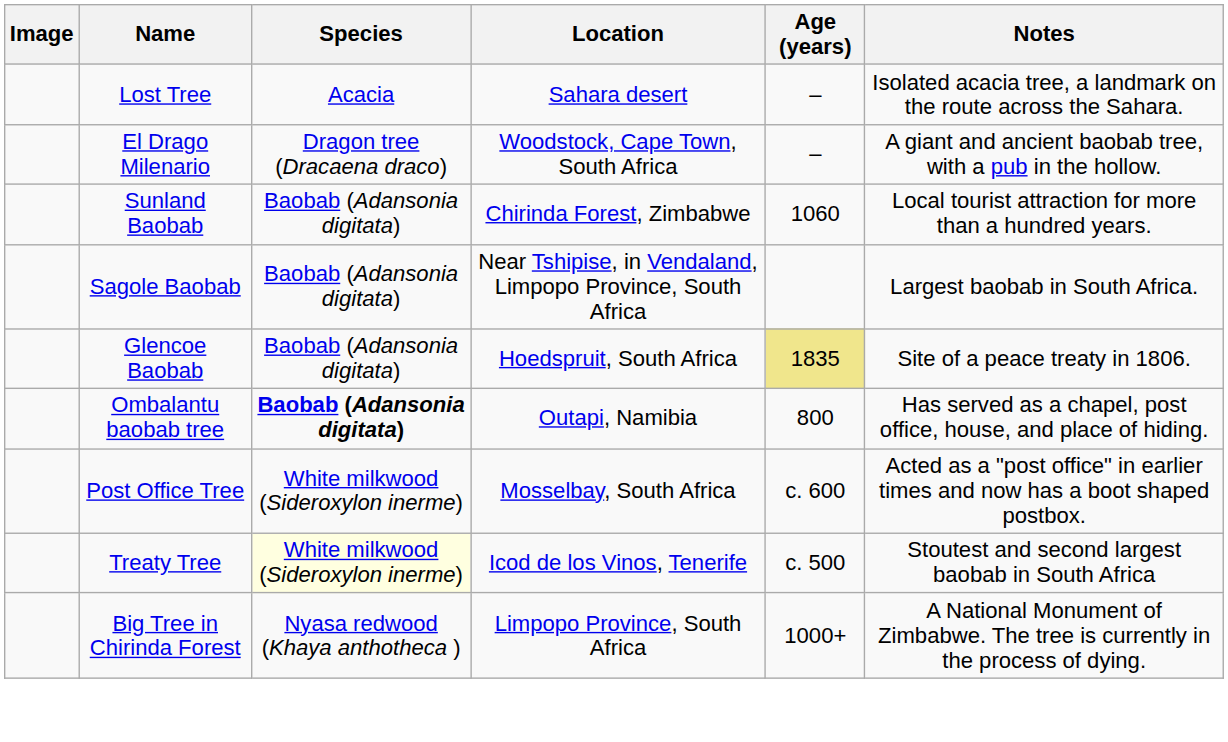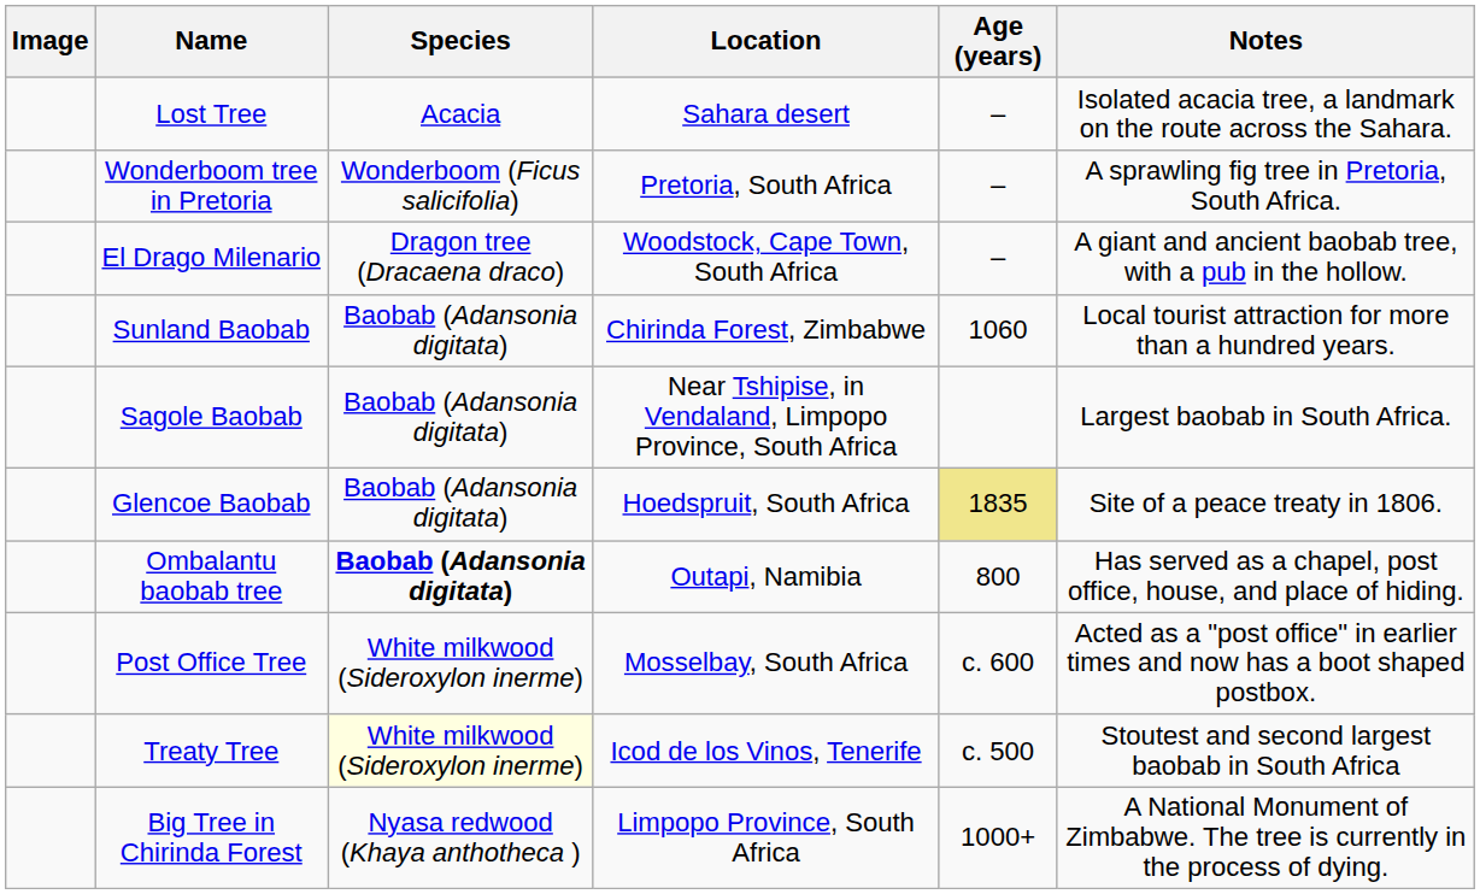 <table class="sortable wikitable" style="text-align:center; width:100%;">
 <tr>
 <th>Image</th>
 <th>Name</th>
 <th>Species</th>
 <th>Location</th>
 <th>Age (years)</th>
 <th>Notes</th>
 </tr>
 <tr>
 <td></td>
 <td><a href='#'>Lost Tree</a></td>
 <td><a href='#'>Acacia</a></td>
 <td><a href='#'>Sahara desert</a> <br><small> </small></td>
 <td>–</td>
 <td>Isolated acacia tree, a landmark on the route across the Sahara.</td>
+</tr>
+<tr>
+<td></td>
+<td><a href='#'>Wonderboom tree in Pretoria</a></td>
+<td><a href='#'>Wonderboom</a> (<em>Ficus salicifolia</em>)</td>
+<td><a href='#'>Pretoria</a>, South Africa <br><small> </small></td>
+<td>–</td>
+<td>A sprawling fig tree in <a href='#'>Pretoria</a>, South Africa.</td>
 </tr>
 <tr>
 <td></td>
 <td><a href='#'>El Drago Milenario</a></td>
 <td><a href='#'>Dragon tree</a> (<em>Dracaena draco</em>)</td>
 <td><a href='#'>Woodstock, Cape Town</a>, South Africa <br> <small>  </small></td>
 <td>–</td>
 <td>A giant and ancient baobab tree, with a <a href='#'>pub</a> in the hollow.</td>
 </tr>
 <tr>
 <td></td>
 <td><a href='#'>Sunland Baobab</a></td>
 <td><a href='#'>Baobab</a> (<em>Adansonia digitata</em>)</td>
 <td><a href='#'>Chirinda Forest</a>, Zimbabwe <br> <small>  </small></td>
 <td>1060</td>
 <td>Local tourist attraction for more than a hundred years.</td>
 </tr>
 <tr>
 <td></td>
 <td><a href='#'>Sagole Baobab</a></td>
 <td><a href='#'>Baobab</a> (<em>Adansonia digitata</em>)</td>
 <td>Near <a href='#'>Tshipise</a>, in <a href='#'>Vendaland</a>, Limpopo Province, South Africa <br> <small> </small></td>
 <td></td>
 <td>Largest baobab in South Africa.</td>
 </tr>
 <tr>
 <td></td>
 <td><a href='#'>Glencoe Baobab</a></td>
 <td><a href='#'>Baobab</a> (<em>Adansonia digitata</em>)</td>
 <td><a href='#'>Hoedspruit</a>, South Africa <br><small></small></td>
 <td style="background: khaki;">1835</td>
 <td>Site of a peace treaty in 1806.</td>
 </tr>
 <tr>
 <td></td>
 <td><a href='#'>Ombalantu baobab tree</a></td>
 <td><strong><a href='#'>Baobab</a> (<em>Adansonia digitata</em>)</strong></td>
 <td><a href='#'>Outapi</a>, Namibia<br><small> </small></td>
 <td>800</td>
 <td>Has served as a chapel, post office, house, and place of hiding.</td>
 </tr>
 <tr>
 <td></td>
 <td><a href='#'>Post Office Tree</a></td>
 <td><a href='#'>White milkwood</a> (<em>Sideroxylon inerme</em>)</td>
 <td><a href='#'>Mosselbay</a>, South Africa <br><small></small></td>
 <td>c. 600</td>
 <td>Acted as a "post office" in earlier times and now has a boot shaped postbox.</td>
 </tr>
 <tr>
 <td></td>
 <td><a href='#'>Treaty Tree</a></td>
 <td style="background: lightyellow;"><a href='#'>White milkwood</a> (<em>Sideroxylon inerme</em>)</td>
 <td><a href='#'>Icod de los Vinos</a>, <a href='#'>Tenerife</a> <br><small>  </small></td>
 <td>c. 500</td>
 <td>Stoutest and second largest baobab in South Africa</td>
 </tr>
 <tr>
 <td></td>
 <td><a href='#'>Big Tree in Chirinda Forest</a></td>
 <td><a href='#'>Nyasa redwood</a> (<em>Khaya anthotheca </em>)</td>
 <td><a href='#'>Limpopo Province</a>, South Africa<br><small></small></td>
 <td>1000+</td>
 <td>A National Monument of Zimbabwe. The tree is currently in the process of dying.</td>
 </tr>
 </table>
